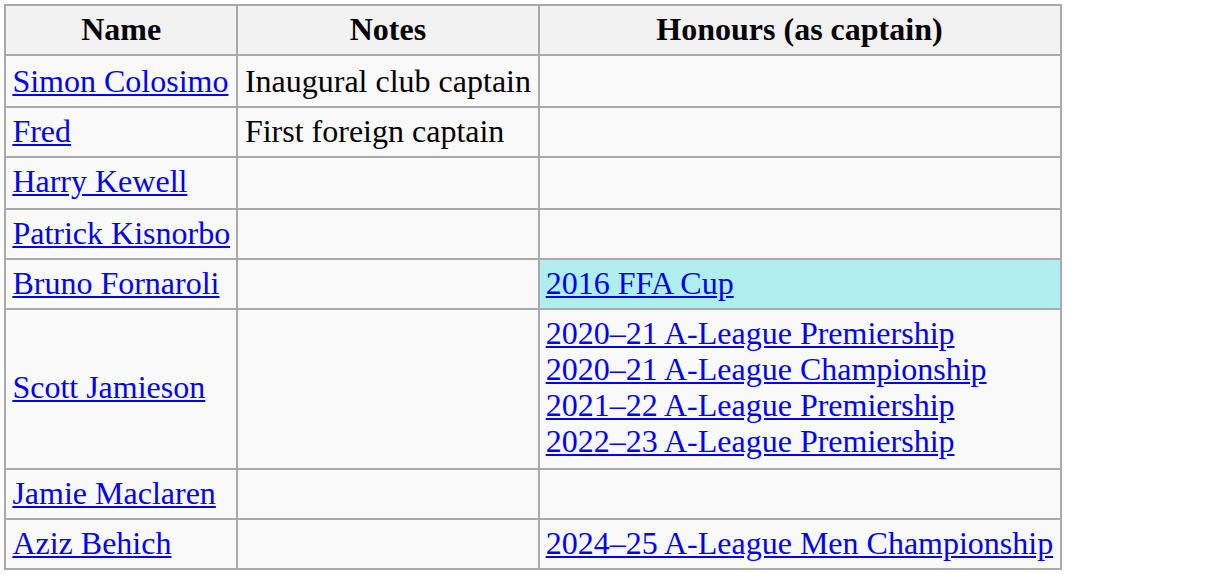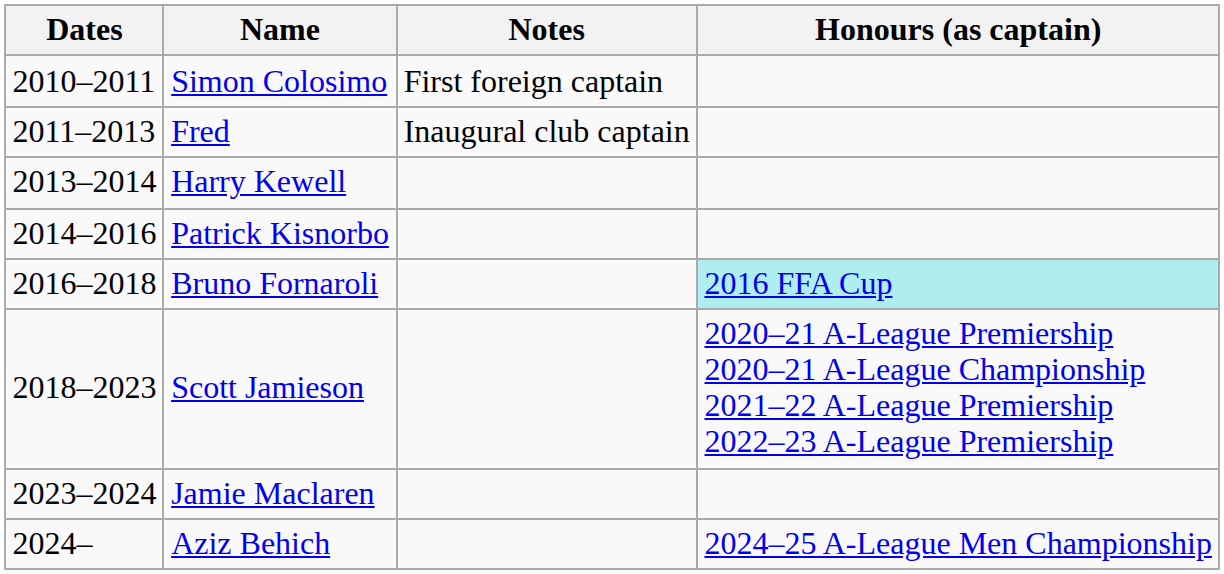 <table class="wikitable">
 <tr>
+<th>Dates</th>
 <th>Name</th>
 <th>Notes</th>
 <th>Honours (as captain)</th>
 </tr>
 <tr>
+<td>2010–2011</td>
 <td> <a href='#'>Simon Colosimo</a></td>
+<td>First foreign captain</td>
+<td></td>
+</tr>
+<tr>
+<td>2011–2013</td>
+<td> <a href='#'>Fred</a></td>
 <td>Inaugural club captain</td>
 <td></td>
 </tr>
 <tr>
-<td> <a href='#'>Fred</a></td>
-<td>First foreign captain</td>
-<td></td>
-</tr>
-<tr>
+<td>2013–2014</td>
 <td> <a href='#'>Harry Kewell</a></td>
 <td></td>
 <td></td>
 </tr>
 <tr>
+<td>2014–2016</td>
 <td> <a href='#'>Patrick Kisnorbo</a></td>
 <td></td>
 <td></td>
 </tr>
 <tr>
+<td>2016–2018</td>
 <td> <a href='#'>Bruno Fornaroli</a></td>
 <td></td>
 <td style="background: paleturquoise;"><a href='#'>2016 FFA Cup</a></td>
 </tr>
 <tr>
+<td>2018–2023</td>
 <td> <a href='#'>Scott Jamieson</a></td>
 <td></td>
 <td><a href='#'>2020–21 A-League Premiership</a><br><a href='#'>2020–21 A-League Championship</a><br><a href='#'>2021–22 A-League Premiership</a><br><a href='#'>2022–23 A-League Premiership</a></td>
 </tr>
 <tr>
+<td>2023–2024</td>
 <td> <a href='#'>Jamie Maclaren</a></td>
 <td></td>
 <td></td>
 </tr>
 <tr>
+<td>2024–</td>
 <td> <a href='#'>Aziz Behich</a></td>
 <td></td>
 <td><a href='#'>2024–25 A-League Men Championship</a></td>
 </tr>
 </table>
